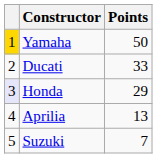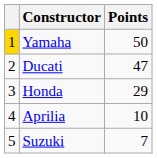 <table class="wikitable" style="font-size: 95%;">
 <tr>
 <th></th>
 <th>Constructor</th>
 <th>Points</th>
 </tr>
 <tr>
 <td align=center style="background: gold;">1</td>
 <td> <a href='#'>Yamaha</a></td>
 <td align=right>50</td>
 </tr>
 <tr>
 <td align=center>2</td>
 <td> <a href='#'>Ducati</a></td>
-<td align=right>33</td>
+<td align=right>47</td>
 </tr>
 <tr>
-<td align=center style="background: lavender;">3</td>
+<td align=center>3</td>
 <td> <a href='#'>Honda</a></td>
 <td align=right>29</td>
 </tr>
 <tr>
 <td align=center>4</td>
 <td> <a href='#'>Aprilia</a></td>
-<td align=right>13</td>
+<td align=right>10</td>
 </tr>
 <tr>
 <td align=center>5</td>
 <td> <a href='#'>Suzuki</a></td>
 <td align=right>7</td>
 </tr>
 </table>
